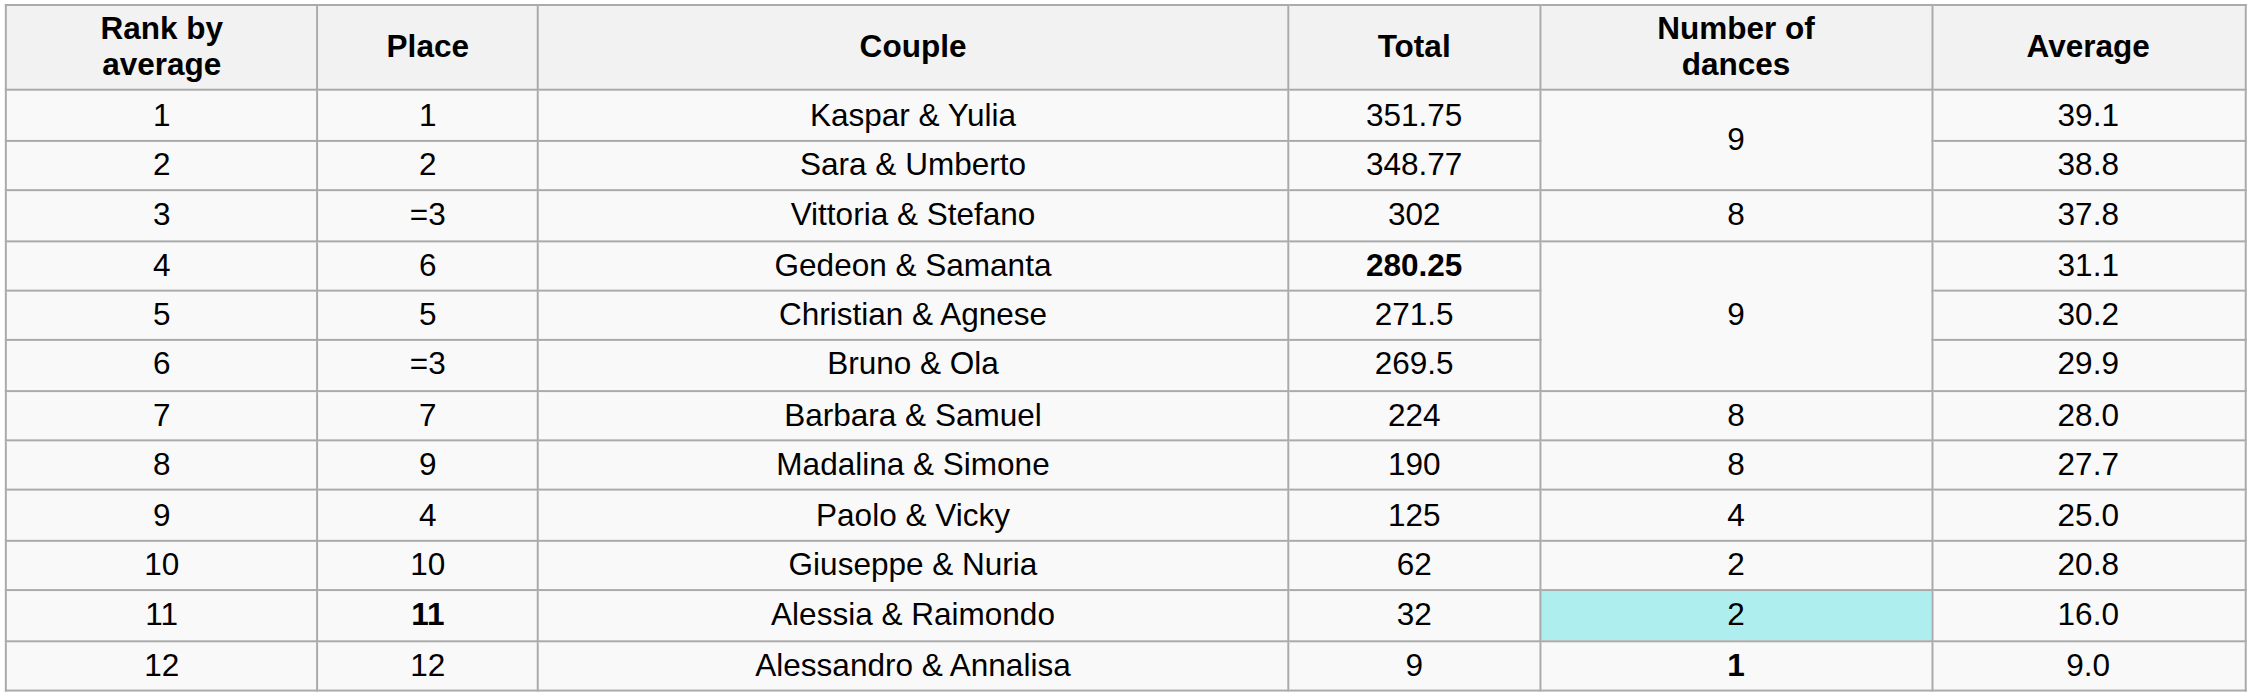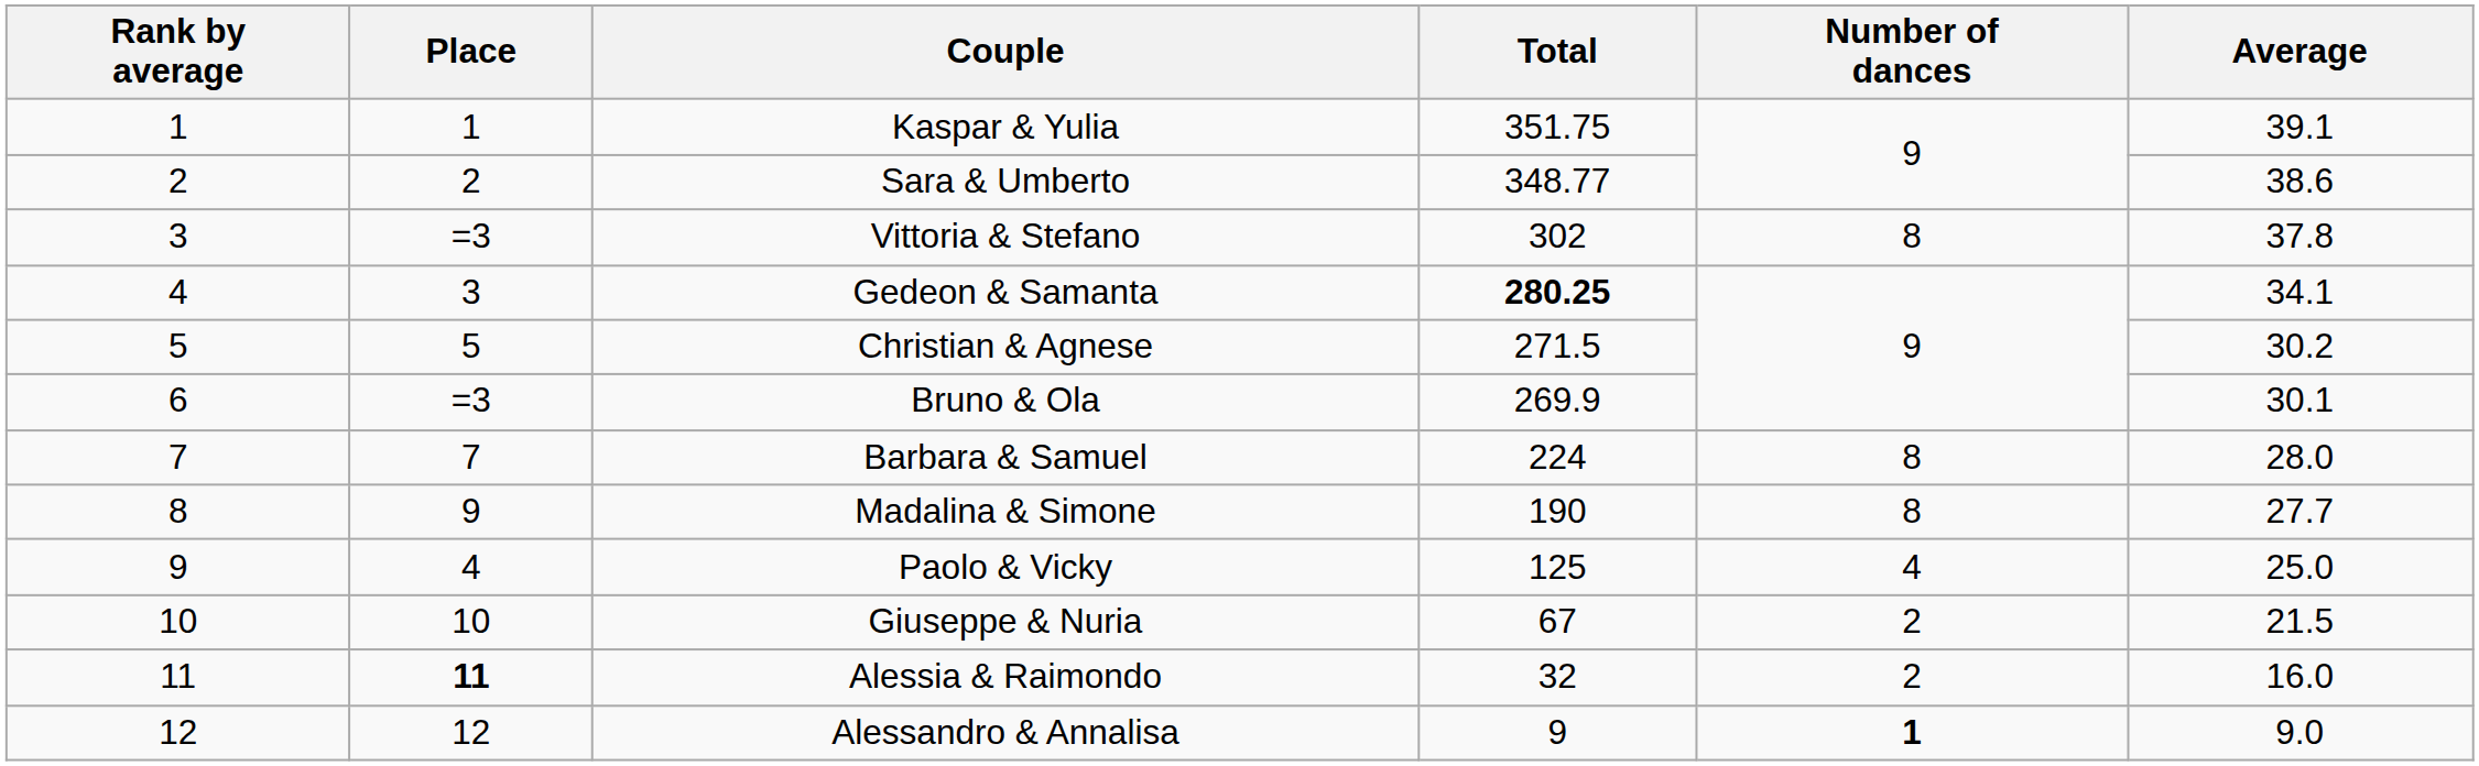 <table class="wikitable sortable" style="text-align:center; margin: 5px; width: 90%">
 <tr>
 <th>Rank by<br> average</th>
 <th>Place</th>
 <th>Couple</th>
 <th>Total</th>
 <th>Number of<br> dances</th>
 <th>Average</th>
 </tr>
 <tr>
 <td>1</td>
 <td>1</td>
 <td>Kaspar & Yulia</td>
 <td>351.75</td>
 <td rowspan=2>9</td>
 <td>39.1</td>
 </tr>
 <tr>
 <td>2</td>
 <td>2</td>
 <td>Sara & Umberto</td>
 <td>348.77</td>
-<td>38.8</td>
+<td>38.6</td>
 </tr>
 <tr>
 <td>3</td>
 <td>=3</td>
 <td>Vittoria & Stefano</td>
 <td>302</td>
 <td>8</td>
 <td>37.8</td>
 </tr>
 <tr>
 <td>4</td>
-<td>6</td>
+<td>3</td>
 <td>Gedeon & Samanta</td>
 <td><strong>280.25</strong></td>
 <td rowspan=3>9</td>
-<td>31.1</td>
+<td>34.1</td>
 </tr>
 <tr>
 <td>5</td>
 <td>5</td>
 <td>Christian & Agnese</td>
 <td>271.5</td>
 <td>30.2</td>
 </tr>
 <tr>
 <td>6</td>
 <td>=3</td>
 <td>Bruno & Ola</td>
-<td>269.5</td>
-<td>29.9</td>
+<td>269.9</td>
+<td>30.1</td>
 </tr>
 <tr>
 <td>7</td>
 <td>7</td>
 <td>Barbara & Samuel</td>
 <td>224</td>
 <td>8</td>
 <td>28.0</td>
 </tr>
 <tr>
 <td>8</td>
 <td>9</td>
 <td>Madalina & Simone</td>
 <td>190</td>
 <td>8</td>
 <td>27.7</td>
 </tr>
 <tr>
 <td>9</td>
 <td>4</td>
 <td>Paolo & Vicky</td>
 <td>125</td>
 <td>4</td>
 <td>25.0</td>
 </tr>
 <tr>
 <td>10</td>
 <td>10</td>
 <td>Giuseppe & Nuria</td>
-<td>62</td>
+<td>67</td>
 <td>2</td>
-<td>20.8</td>
+<td>21.5</td>
 </tr>
 <tr>
 <td>11</td>
 <td><strong>11</strong></td>
 <td>Alessia & Raimondo</td>
 <td>32</td>
-<td style="background: paleturquoise;">2</td>
+<td>2</td>
 <td>16.0</td>
 </tr>
 <tr>
 <td>12</td>
 <td>12</td>
 <td>Alessandro & Annalisa</td>
 <td>9</td>
 <td><strong>1</strong></td>
 <td>9.0</td>
 </tr>
 </table>
